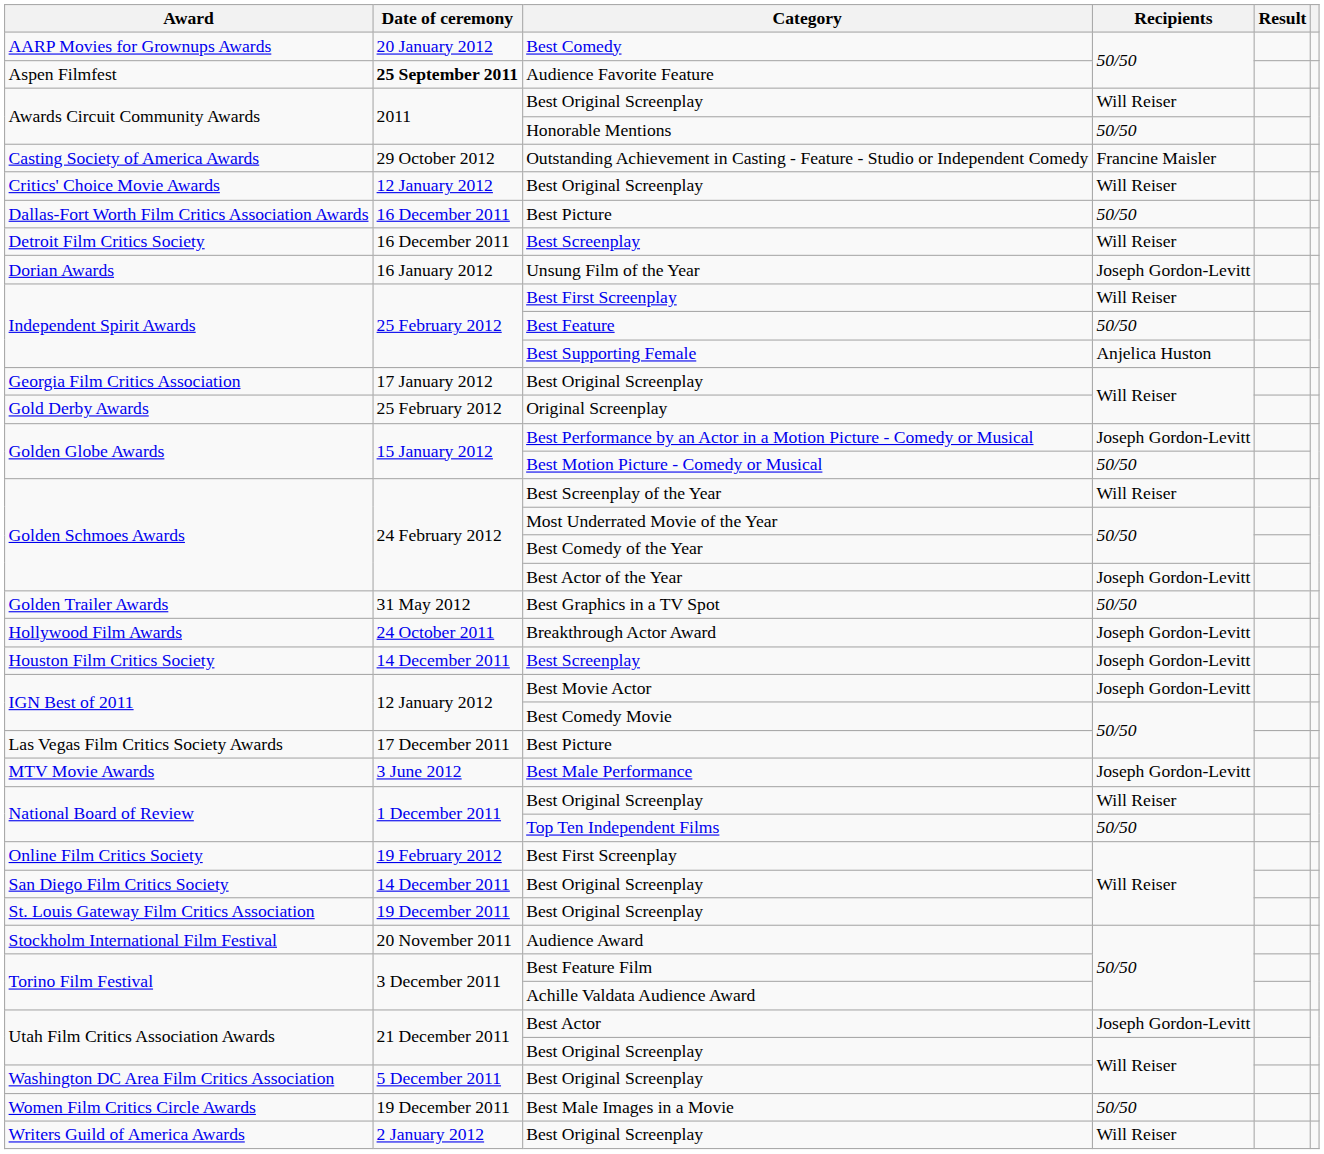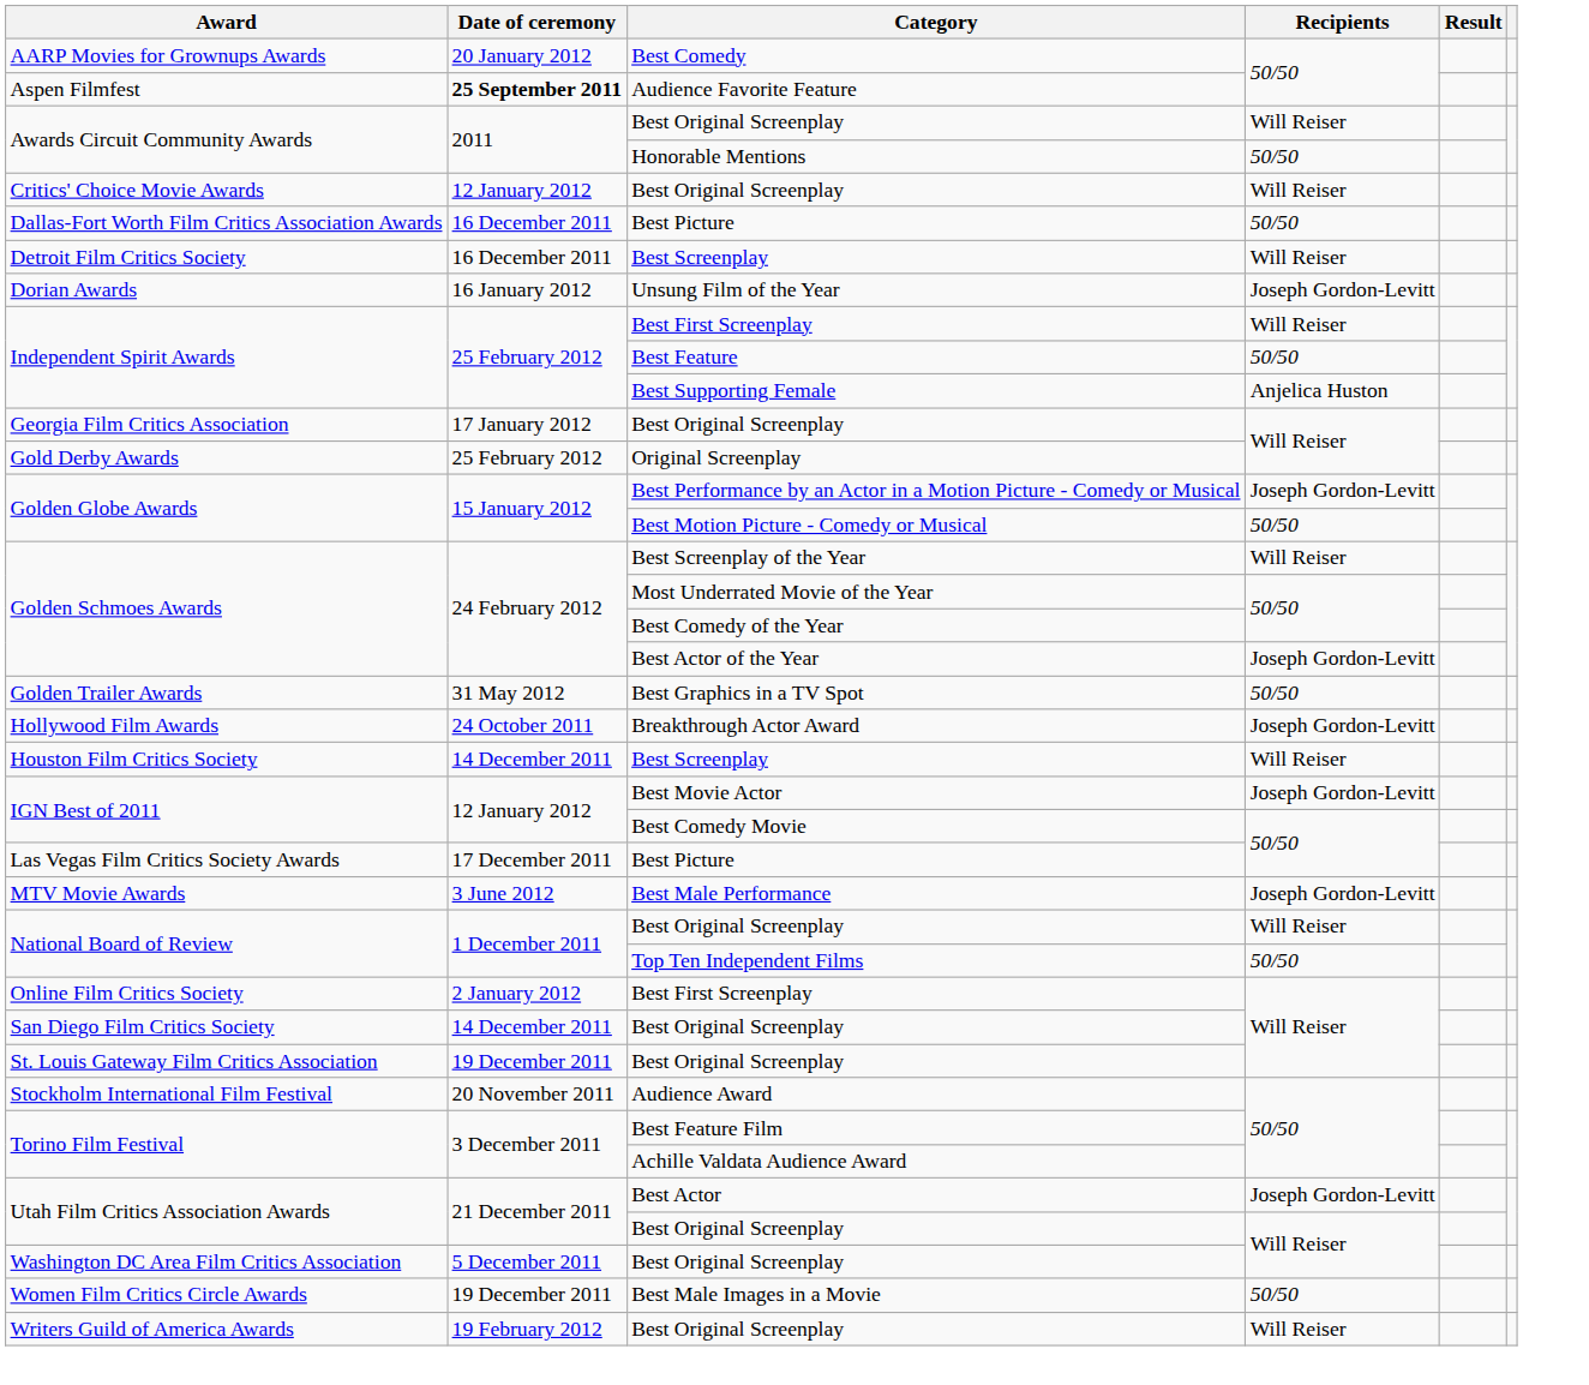 <table class="wikitable sortable">
 <tr>
 <th>Award</th>
 <th>Date of ceremony</th>
 <th>Category</th>
 <th>Recipients</th>
 <th>Result</th>
 <th></th>
 </tr>
 <tr>
 <td><a href='#'>AARP Movies for Grownups Awards</a></td>
 <td><a href='#'>20 January 2012</a></td>
 <td><a href='#'>Best Comedy</a></td>
 <td rowspan="2"><em>50/50</em></td>
 <td></td>
 <td></td>
 </tr>
 <tr>
 <td>Aspen Filmfest</td>
 <td><strong>25 September 2011</strong></td>
 <td>Audience Favorite Feature</td>
 <td></td>
 <td></td>
 </tr>
 <tr>
 <td rowspan="2">Awards Circuit Community Awards</td>
 <td rowspan="2">2011</td>
 <td>Best Original Screenplay</td>
 <td>Will Reiser</td>
 <td></td>
 <td rowspan="2"></td>
 </tr>
 <tr>
 <td>Honorable Mentions</td>
 <td><em>50/50</em></td>
-<td></td>
-</tr>
-<tr>
-<td><a href='#'>Casting Society of America Awards</a></td>
-<td>29 October 2012</td>
-<td>Outstanding Achievement in Casting - Feature - Studio or Independent Comedy</td>
-<td>Francine Maisler</td>
-<td></td>
 <td></td>
 </tr>
 <tr>
 <td><a href='#'>Critics' Choice Movie Awards</a></td>
 <td><a href='#'>12 January 2012</a></td>
 <td>Best Original Screenplay</td>
 <td>Will Reiser</td>
 <td></td>
 <td></td>
 </tr>
 <tr>
 <td><a href='#'>Dallas-Fort Worth Film Critics Association Awards</a></td>
 <td><a href='#'>16 December 2011</a></td>
 <td>Best Picture</td>
 <td><em>50/50</em></td>
 <td></td>
 <td></td>
 </tr>
 <tr>
 <td><a href='#'>Detroit Film Critics Society</a></td>
 <td>16 December 2011</td>
 <td><a href='#'>Best Screenplay</a></td>
 <td>Will Reiser</td>
 <td></td>
 <td></td>
 </tr>
 <tr>
 <td><a href='#'>Dorian Awards</a></td>
 <td>16 January 2012</td>
 <td>Unsung Film of the Year</td>
 <td>Joseph Gordon-Levitt</td>
 <td></td>
 <td></td>
 </tr>
 <tr>
 <td rowspan="3"><a href='#'>Independent Spirit Awards</a></td>
 <td rowspan="3"><a href='#'>25 February 2012</a></td>
 <td><a href='#'>Best First Screenplay</a></td>
 <td>Will Reiser</td>
 <td></td>
 <td rowspan="3"></td>
 </tr>
 <tr>
 <td><a href='#'>Best Feature</a></td>
 <td><em>50/50</em></td>
 <td></td>
 </tr>
 <tr>
 <td><a href='#'>Best Supporting Female</a></td>
 <td>Anjelica Huston</td>
 <td></td>
 </tr>
 <tr>
 <td><a href='#'>Georgia Film Critics Association</a></td>
 <td>17 January 2012</td>
 <td>Best Original Screenplay</td>
 <td rowspan="2">Will Reiser</td>
 <td></td>
 <td></td>
 </tr>
 <tr>
 <td><a href='#'>Gold Derby Awards</a></td>
 <td>25 February 2012</td>
 <td>Original Screenplay</td>
 <td></td>
 <td></td>
 </tr>
 <tr>
 <td rowspan="2"><a href='#'>Golden Globe Awards</a></td>
 <td rowspan="2"><a href='#'>15 January 2012</a></td>
 <td><a href='#'>Best Performance by an Actor in a Motion Picture - Comedy or Musical</a></td>
 <td>Joseph Gordon-Levitt</td>
 <td></td>
 <td rowspan="2"></td>
 </tr>
 <tr>
 <td><a href='#'>Best Motion Picture - Comedy or Musical</a></td>
 <td><em>50/50</em></td>
 <td></td>
 </tr>
 <tr>
 <td rowspan="4"><a href='#'>Golden Schmoes Awards</a></td>
 <td rowspan="4">24 February 2012</td>
 <td>Best Screenplay of the Year</td>
 <td>Will Reiser</td>
 <td></td>
 <td rowspan="4"></td>
 </tr>
 <tr>
 <td>Most Underrated Movie of the Year</td>
 <td rowspan="2"><em>50/50</em></td>
 <td></td>
 </tr>
 <tr>
 <td>Best Comedy of the Year</td>
 <td></td>
 </tr>
 <tr>
 <td>Best Actor of the Year</td>
 <td>Joseph Gordon-Levitt</td>
 <td></td>
 </tr>
 <tr>
 <td><a href='#'>Golden Trailer Awards</a></td>
 <td>31 May 2012</td>
 <td>Best Graphics in a TV Spot</td>
 <td><em>50/50</em></td>
 <td></td>
 <td></td>
 </tr>
 <tr>
 <td><a href='#'>Hollywood Film Awards</a></td>
 <td><a href='#'>24 October 2011</a></td>
 <td>Breakthrough Actor Award</td>
 <td>Joseph Gordon-Levitt</td>
 <td></td>
 <td></td>
 </tr>
 <tr>
 <td><a href='#'>Houston Film Critics Society</a></td>
 <td><a href='#'>14 December 2011</a></td>
 <td><a href='#'>Best Screenplay</a></td>
-<td>Joseph Gordon-Levitt</td>
+<td>Will Reiser</td>
 <td></td>
 <td></td>
 </tr>
 <tr>
 <td rowspan="2"><a href='#'>IGN Best of 2011</a></td>
 <td rowspan="2">12 January 2012</td>
 <td>Best Movie Actor</td>
 <td>Joseph Gordon-Levitt</td>
 <td></td>
 <td></td>
 </tr>
 <tr>
 <td>Best Comedy Movie</td>
 <td rowspan="2"><em>50/50</em></td>
 <td></td>
 <td></td>
 </tr>
 <tr>
 <td>Las Vegas Film Critics Society Awards</td>
 <td>17 December 2011</td>
 <td>Best Picture</td>
 <td></td>
 <td></td>
 </tr>
 <tr>
 <td><a href='#'>MTV Movie Awards</a></td>
 <td><a href='#'>3 June 2012</a></td>
 <td><a href='#'>Best Male Performance</a></td>
 <td>Joseph Gordon-Levitt</td>
 <td></td>
 <td></td>
 </tr>
 <tr>
 <td rowspan="2"><a href='#'>National Board of Review</a></td>
 <td rowspan="2"><a href='#'>1 December 2011</a></td>
 <td>Best Original Screenplay</td>
 <td>Will Reiser</td>
 <td></td>
 <td rowspan="2"></td>
 </tr>
 <tr>
 <td><a href='#'>Top Ten Independent Films</a></td>
 <td><em>50/50</em></td>
 <td></td>
 </tr>
 <tr>
 <td><a href='#'>Online Film Critics Society</a></td>
-<td><a href='#'>19 February 2012</a></td>
+<td><a href='#'>2 January 2012</a></td>
 <td>Best First Screenplay</td>
 <td rowspan="3">Will Reiser</td>
 <td></td>
 <td></td>
 </tr>
 <tr>
 <td><a href='#'>San Diego Film Critics Society</a></td>
 <td><a href='#'>14 December 2011</a></td>
 <td>Best Original Screenplay</td>
 <td></td>
 <td></td>
 </tr>
 <tr>
 <td><a href='#'>St. Louis Gateway Film Critics Association</a></td>
 <td><a href='#'>19 December 2011</a></td>
 <td>Best Original Screenplay</td>
 <td></td>
 <td></td>
 </tr>
 <tr>
 <td><a href='#'>Stockholm International Film Festival</a></td>
 <td>20 November 2011</td>
 <td>Audience Award</td>
 <td rowspan="3"><em>50/50</em></td>
 <td></td>
 <td></td>
 </tr>
 <tr>
 <td rowspan="2"><a href='#'>Torino Film Festival</a></td>
 <td rowspan="2">3 December 2011</td>
 <td>Best Feature Film</td>
 <td></td>
 <td rowspan="2"></td>
 </tr>
 <tr>
 <td>Achille Valdata Audience Award</td>
 <td></td>
 </tr>
 <tr>
 <td rowspan="2">Utah Film Critics Association Awards</td>
 <td rowspan="2">21 December 2011</td>
 <td>Best Actor</td>
 <td>Joseph Gordon-Levitt</td>
 <td></td>
 <td rowspan="2"></td>
 </tr>
 <tr>
 <td>Best Original Screenplay</td>
 <td rowspan="2">Will Reiser</td>
 <td></td>
 </tr>
 <tr>
 <td><a href='#'>Washington DC Area Film Critics Association</a></td>
 <td><a href='#'>5 December 2011</a></td>
 <td>Best Original Screenplay</td>
 <td></td>
 <td></td>
 </tr>
 <tr>
 <td><a href='#'>Women Film Critics Circle Awards</a></td>
 <td>19 December 2011</td>
 <td>Best Male Images in a Movie</td>
 <td><em>50/50</em></td>
 <td></td>
 <td></td>
 </tr>
 <tr>
 <td><a href='#'>Writers Guild of America Awards</a></td>
-<td><a href='#'>2 January 2012</a></td>
+<td><a href='#'>19 February 2012</a></td>
 <td>Best Original Screenplay</td>
 <td>Will Reiser</td>
 <td></td>
 <td></td>
 </tr>
 </table>
